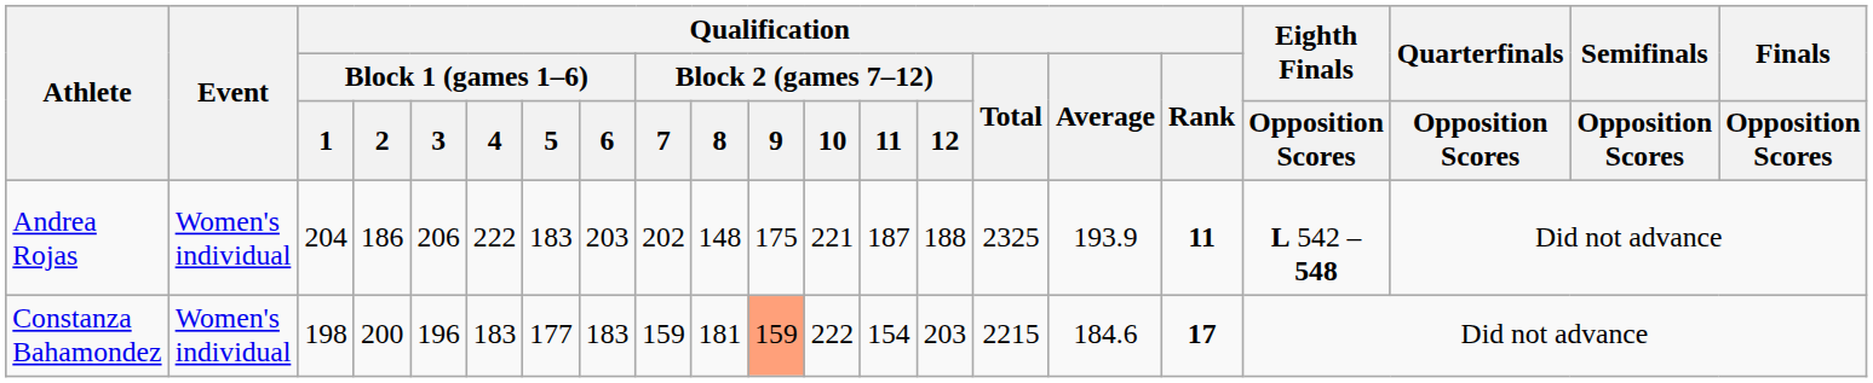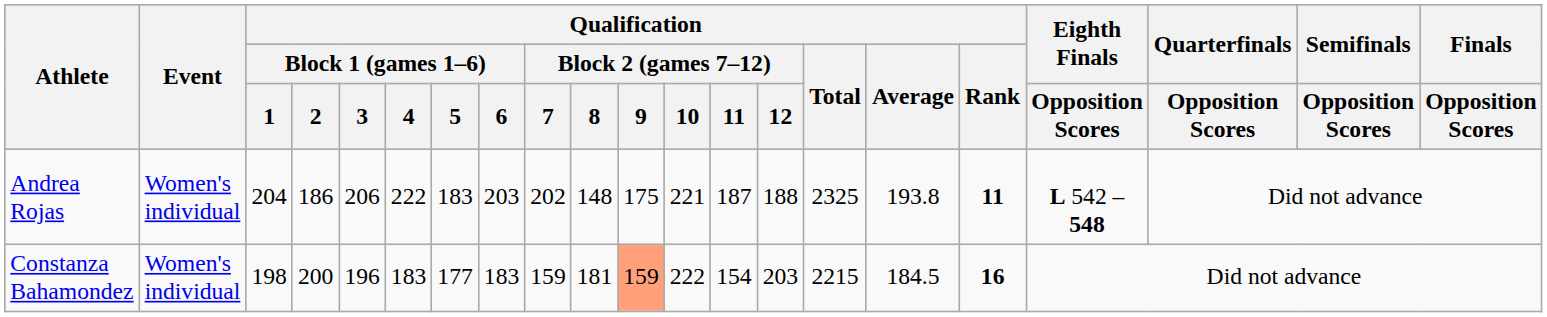 <table class="wikitable" border="1" style="font-size:90%">
 <tr>
 <th rowspan=3>Athlete</th>
 <th rowspan=3>Event</th>
 <th colspan=15>Qualification</th>
 <th rowspan=2>Eighth Finals</th>
 <th rowspan=2>Quarterfinals</th>
 <th rowspan=2>Semifinals</th>
 <th rowspan=2 colspan=2>Finals</th>
 </tr>
 <tr>
 <th colspan=6>Block 1 (games 1–6)</th>
 <th colspan=6>Block 2 (games 7–12)</th>
 <th rowspan=2>Total</th>
 <th rowspan=2>Average</th>
 <th rowspan=2>Rank</th>
 </tr>
 <tr>
 <th>1</th>
 <th>2</th>
 <th>3</th>
 <th>4</th>
 <th>5</th>
 <th>6</th>
 <th>7</th>
 <th>8</th>
 <th>9</th>
 <th>10</th>
 <th>11</th>
 <th>12</th>
 <th>Opposition<br>Scores</th>
 <th>Opposition<br>Scores</th>
 <th>Opposition<br>Scores</th>
 <th>Opposition<br>Scores</th>
 </tr>
 <tr>
 <td><a href='#'>Andrea Rojas</a></td>
 <td><a href='#'>Women's individual</a><br></td>
 <td align=center>204</td>
 <td align=center>186</td>
 <td align=center>206</td>
 <td align=center>222</td>
 <td align=center>183</td>
 <td align=center>203</td>
 <td align=center>202</td>
 <td align=center>148</td>
 <td align=center>175</td>
 <td align=center>221</td>
 <td align=center>187</td>
 <td align=center>188</td>
 <td align=center>2325</td>
-<td align=center>193.9</td>
+<td align=center>193.8</td>
 <td align=center><strong>11</strong></td>
 <td align=center><br><strong>L</strong> 542 – <strong>548</strong></td>
 <td align=center colspan=4>Did not advance</td>
 </tr>
 <tr>
 <td><a href='#'>Constanza Bahamondez</a></td>
 <td><a href='#'>Women's individual</a><br></td>
 <td align=center>198</td>
 <td align=center>200</td>
 <td align=center>196</td>
 <td align=center>183</td>
 <td align=center>177</td>
 <td align=center>183</td>
 <td align=center>159</td>
 <td align=center>181</td>
 <td align=center style="background: lightsalmon;">159</td>
 <td align=center>222</td>
 <td align=center>154</td>
 <td align=center>203</td>
 <td align=center>2215</td>
-<td align=center>184.6</td>
-<td align=center><strong>17</strong></td>
+<td align=center>184.5</td>
+<td align=center><strong>16</strong></td>
 <td align=center colspan=4>Did not advance</td>
 </tr>
 </table>
